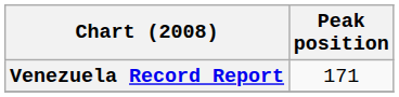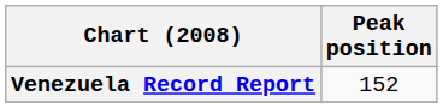 <table class="wikitable">
 <tr>
 <th align="center">Chart (2008)</th>
 <th align="center">Peak<br>position</th>
 </tr>
 <tr>
 <th scope="row">Venezuela <a href='#'>Record Report</a></th>
-<td align="center">171</td>
+<td align="center">152</td>
 </tr>
 <tr>
 </tr>
 </table>
